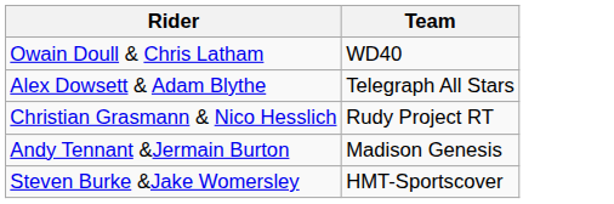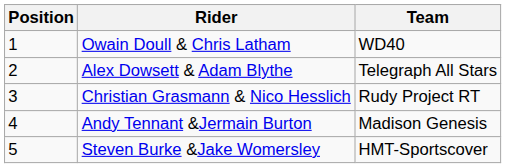 <table class="wikitable">
 <tr>
+<th>Position</th>
 <th>Rider</th>
 <th>Team</th>
 </tr>
 <tr>
+<td>1</td>
 <td><a href='#'>Owain Doull</a> & <a href='#'>Chris Latham</a></td>
 <td>WD40</td>
 </tr>
 <tr>
+<td>2</td>
 <td><a href='#'>Alex Dowsett</a> & <a href='#'>Adam Blythe</a></td>
 <td>Telegraph All Stars</td>
 </tr>
 <tr>
+<td>3</td>
 <td><a href='#'>Christian Grasmann</a> & <a href='#'>Nico Hesslich</a></td>
 <td>Rudy Project RT</td>
 </tr>
 <tr>
+<td>4</td>
 <td><a href='#'>Andy Tennant</a> &<a href='#'>Jermain Burton</a></td>
 <td>Madison Genesis</td>
 </tr>
 <tr>
+<td>5</td>
 <td><a href='#'>Steven Burke</a> &<a href='#'>Jake Womersley</a></td>
 <td>HMT-Sportscover</td>
 </tr>
 </table>
